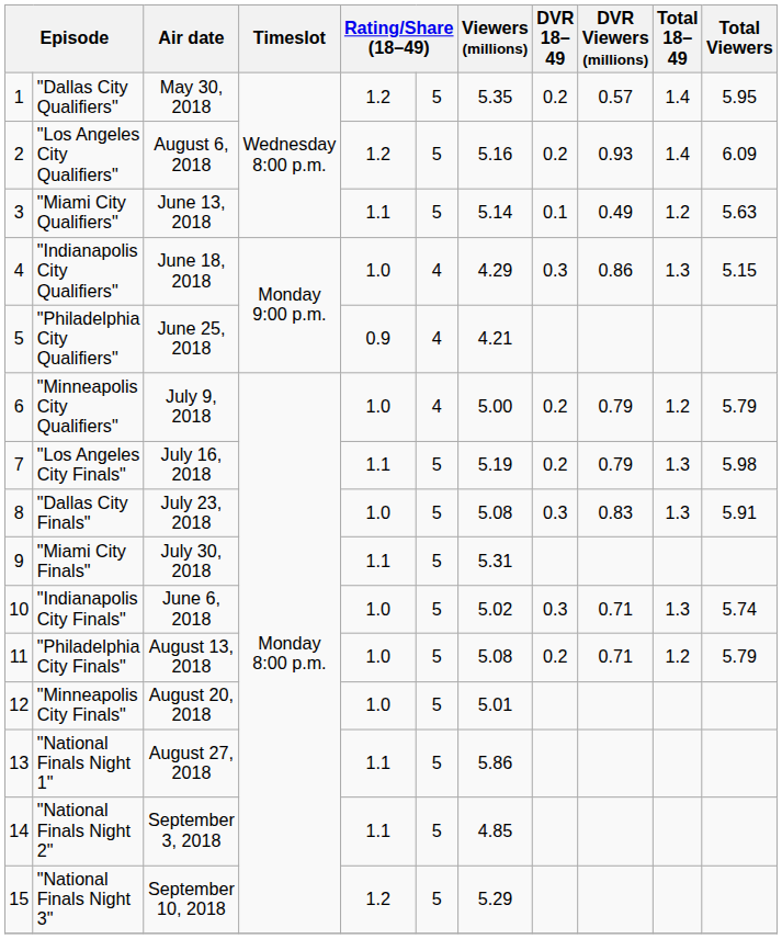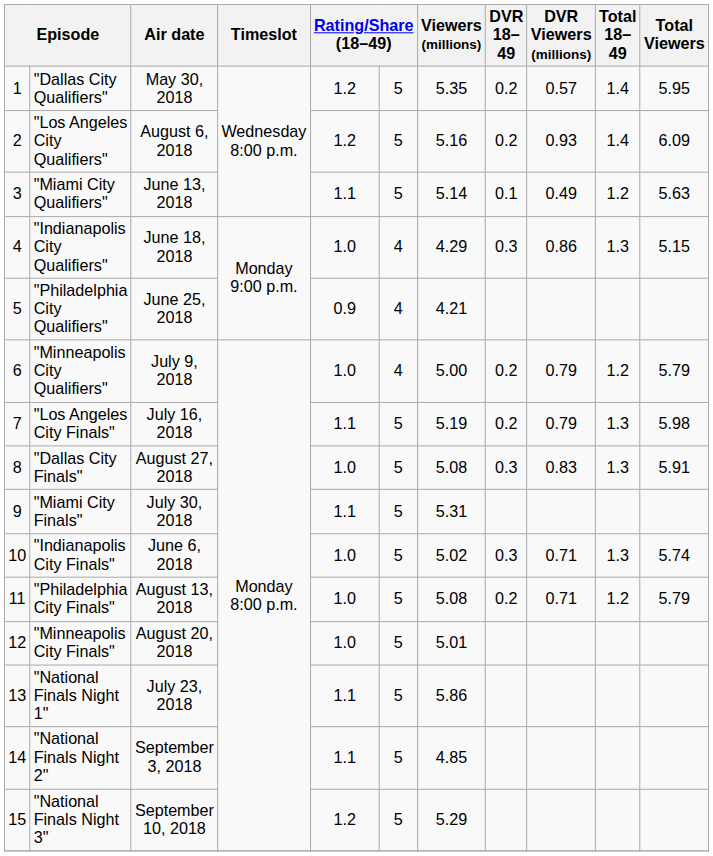 <table class="wikitable" style="text-align:center; width: 70%">
 <tr>
 <th colspan="2">Episode</th>
 <th>Air date</th>
 <th>Timeslot</th>
 <th colspan=2><a href='#'>Rating/Share</a><br>(18–49)</th>
 <th>Viewers<br><small>(millions)</small></th>
 <th>DVR<br>18–49</th>
 <th>DVR<br>Viewers<br><small>(millions)</small></th>
 <th>Total<br>18–49</th>
 <th>Total<br>Viewers</th>
 </tr>
 <tr>
 <td>1</td>
 <td style="text-align:left;">"Dallas City Qualifiers"</td>
 <td>May 30, 2018</td>
 <td rowspan="3">Wednesday 8:00 p.m.</td>
 <td>1.2</td>
 <td>5</td>
 <td>5.35</td>
 <td>0.2</td>
 <td>0.57</td>
 <td>1.4</td>
 <td>5.95</td>
 </tr>
 <tr>
 <td>2</td>
 <td style="text-align:left;">"Los Angeles City Qualifiers"</td>
 <td>August 6, 2018</td>
 <td>1.2</td>
 <td>5</td>
 <td>5.16</td>
 <td>0.2</td>
 <td>0.93</td>
 <td>1.4</td>
 <td>6.09</td>
 </tr>
 <tr>
 <td>3</td>
 <td style="text-align:left;">"Miami City Qualifiers"</td>
 <td>June 13, 2018</td>
 <td>1.1</td>
 <td>5</td>
 <td>5.14</td>
 <td>0.1</td>
 <td>0.49</td>
 <td>1.2</td>
 <td>5.63</td>
 </tr>
 <tr>
 <td>4</td>
 <td style="text-align:left;">"Indianapolis City Qualifiers"</td>
 <td>June 18, 2018</td>
 <td rowspan="2">Monday 9:00 p.m.</td>
 <td>1.0</td>
 <td>4</td>
 <td>4.29</td>
 <td>0.3</td>
 <td>0.86</td>
 <td>1.3</td>
 <td>5.15</td>
 </tr>
 <tr>
 <td>5</td>
 <td style="text-align:left;">"Philadelphia City Qualifiers"</td>
 <td>June 25, 2018</td>
 <td>0.9</td>
 <td>4</td>
 <td>4.21</td>
 <td></td>
 <td></td>
 <td></td>
 <td></td>
 </tr>
 <tr>
 <td>6</td>
 <td style="text-align:left;">"Minneapolis City Qualifiers"</td>
 <td>July 9, 2018</td>
 <td rowspan="10">Monday 8:00 p.m.</td>
 <td>1.0</td>
 <td>4</td>
 <td>5.00</td>
 <td>0.2</td>
 <td>0.79</td>
 <td>1.2</td>
 <td>5.79</td>
 </tr>
 <tr>
 <td>7</td>
 <td style="text-align:left;">"Los Angeles City Finals"</td>
 <td>July 16, 2018</td>
 <td>1.1</td>
 <td>5</td>
 <td>5.19</td>
 <td>0.2</td>
 <td>0.79</td>
 <td>1.3</td>
 <td>5.98</td>
 </tr>
 <tr>
 <td>8</td>
 <td style="text-align:left;">"Dallas City Finals"</td>
-<td>July 23, 2018</td>
+<td>August 27, 2018</td>
 <td>1.0</td>
 <td>5</td>
 <td>5.08</td>
 <td>0.3</td>
 <td>0.83</td>
 <td>1.3</td>
 <td>5.91</td>
 </tr>
 <tr>
 <td>9</td>
 <td style="text-align:left;">"Miami City Finals"</td>
 <td>July 30, 2018</td>
 <td>1.1</td>
 <td>5</td>
 <td>5.31</td>
 <td></td>
 <td></td>
 <td></td>
 <td></td>
 </tr>
 <tr>
 <td>10</td>
 <td style="text-align:left;">"Indianapolis City Finals"</td>
 <td>June 6, 2018</td>
 <td>1.0</td>
 <td>5</td>
 <td>5.02</td>
 <td>0.3</td>
 <td>0.71</td>
 <td>1.3</td>
 <td>5.74</td>
 </tr>
 <tr>
 <td>11</td>
 <td style="text-align:left;">"Philadelphia City Finals"</td>
 <td>August 13, 2018</td>
 <td>1.0</td>
 <td>5</td>
 <td>5.08</td>
 <td>0.2</td>
 <td>0.71</td>
 <td>1.2</td>
 <td>5.79</td>
 </tr>
 <tr>
 <td>12</td>
 <td style="text-align:left;">"Minneapolis City Finals"</td>
 <td>August 20, 2018</td>
 <td>1.0</td>
 <td>5</td>
 <td>5.01</td>
 <td></td>
 <td></td>
 <td></td>
 <td></td>
 </tr>
 <tr>
 <td>13</td>
 <td style="text-align:left;">"National Finals Night 1"</td>
-<td>August 27, 2018</td>
+<td>July 23, 2018</td>
 <td>1.1</td>
 <td>5</td>
 <td>5.86</td>
 <td></td>
 <td></td>
 <td></td>
 <td></td>
 </tr>
 <tr>
 <td>14</td>
 <td style="text-align:left;">"National Finals Night 2"</td>
 <td>September 3, 2018</td>
 <td>1.1</td>
 <td>5</td>
 <td>4.85</td>
 <td></td>
 <td></td>
 <td></td>
 <td></td>
 </tr>
 <tr>
 <td>15</td>
 <td style="text-align:left;">"National Finals Night 3"</td>
 <td>September 10, 2018</td>
 <td>1.2</td>
 <td>5</td>
 <td>5.29</td>
 <td></td>
 <td></td>
 <td></td>
 <td></td>
 </tr>
 <tr>
 </tr>
 </table>
